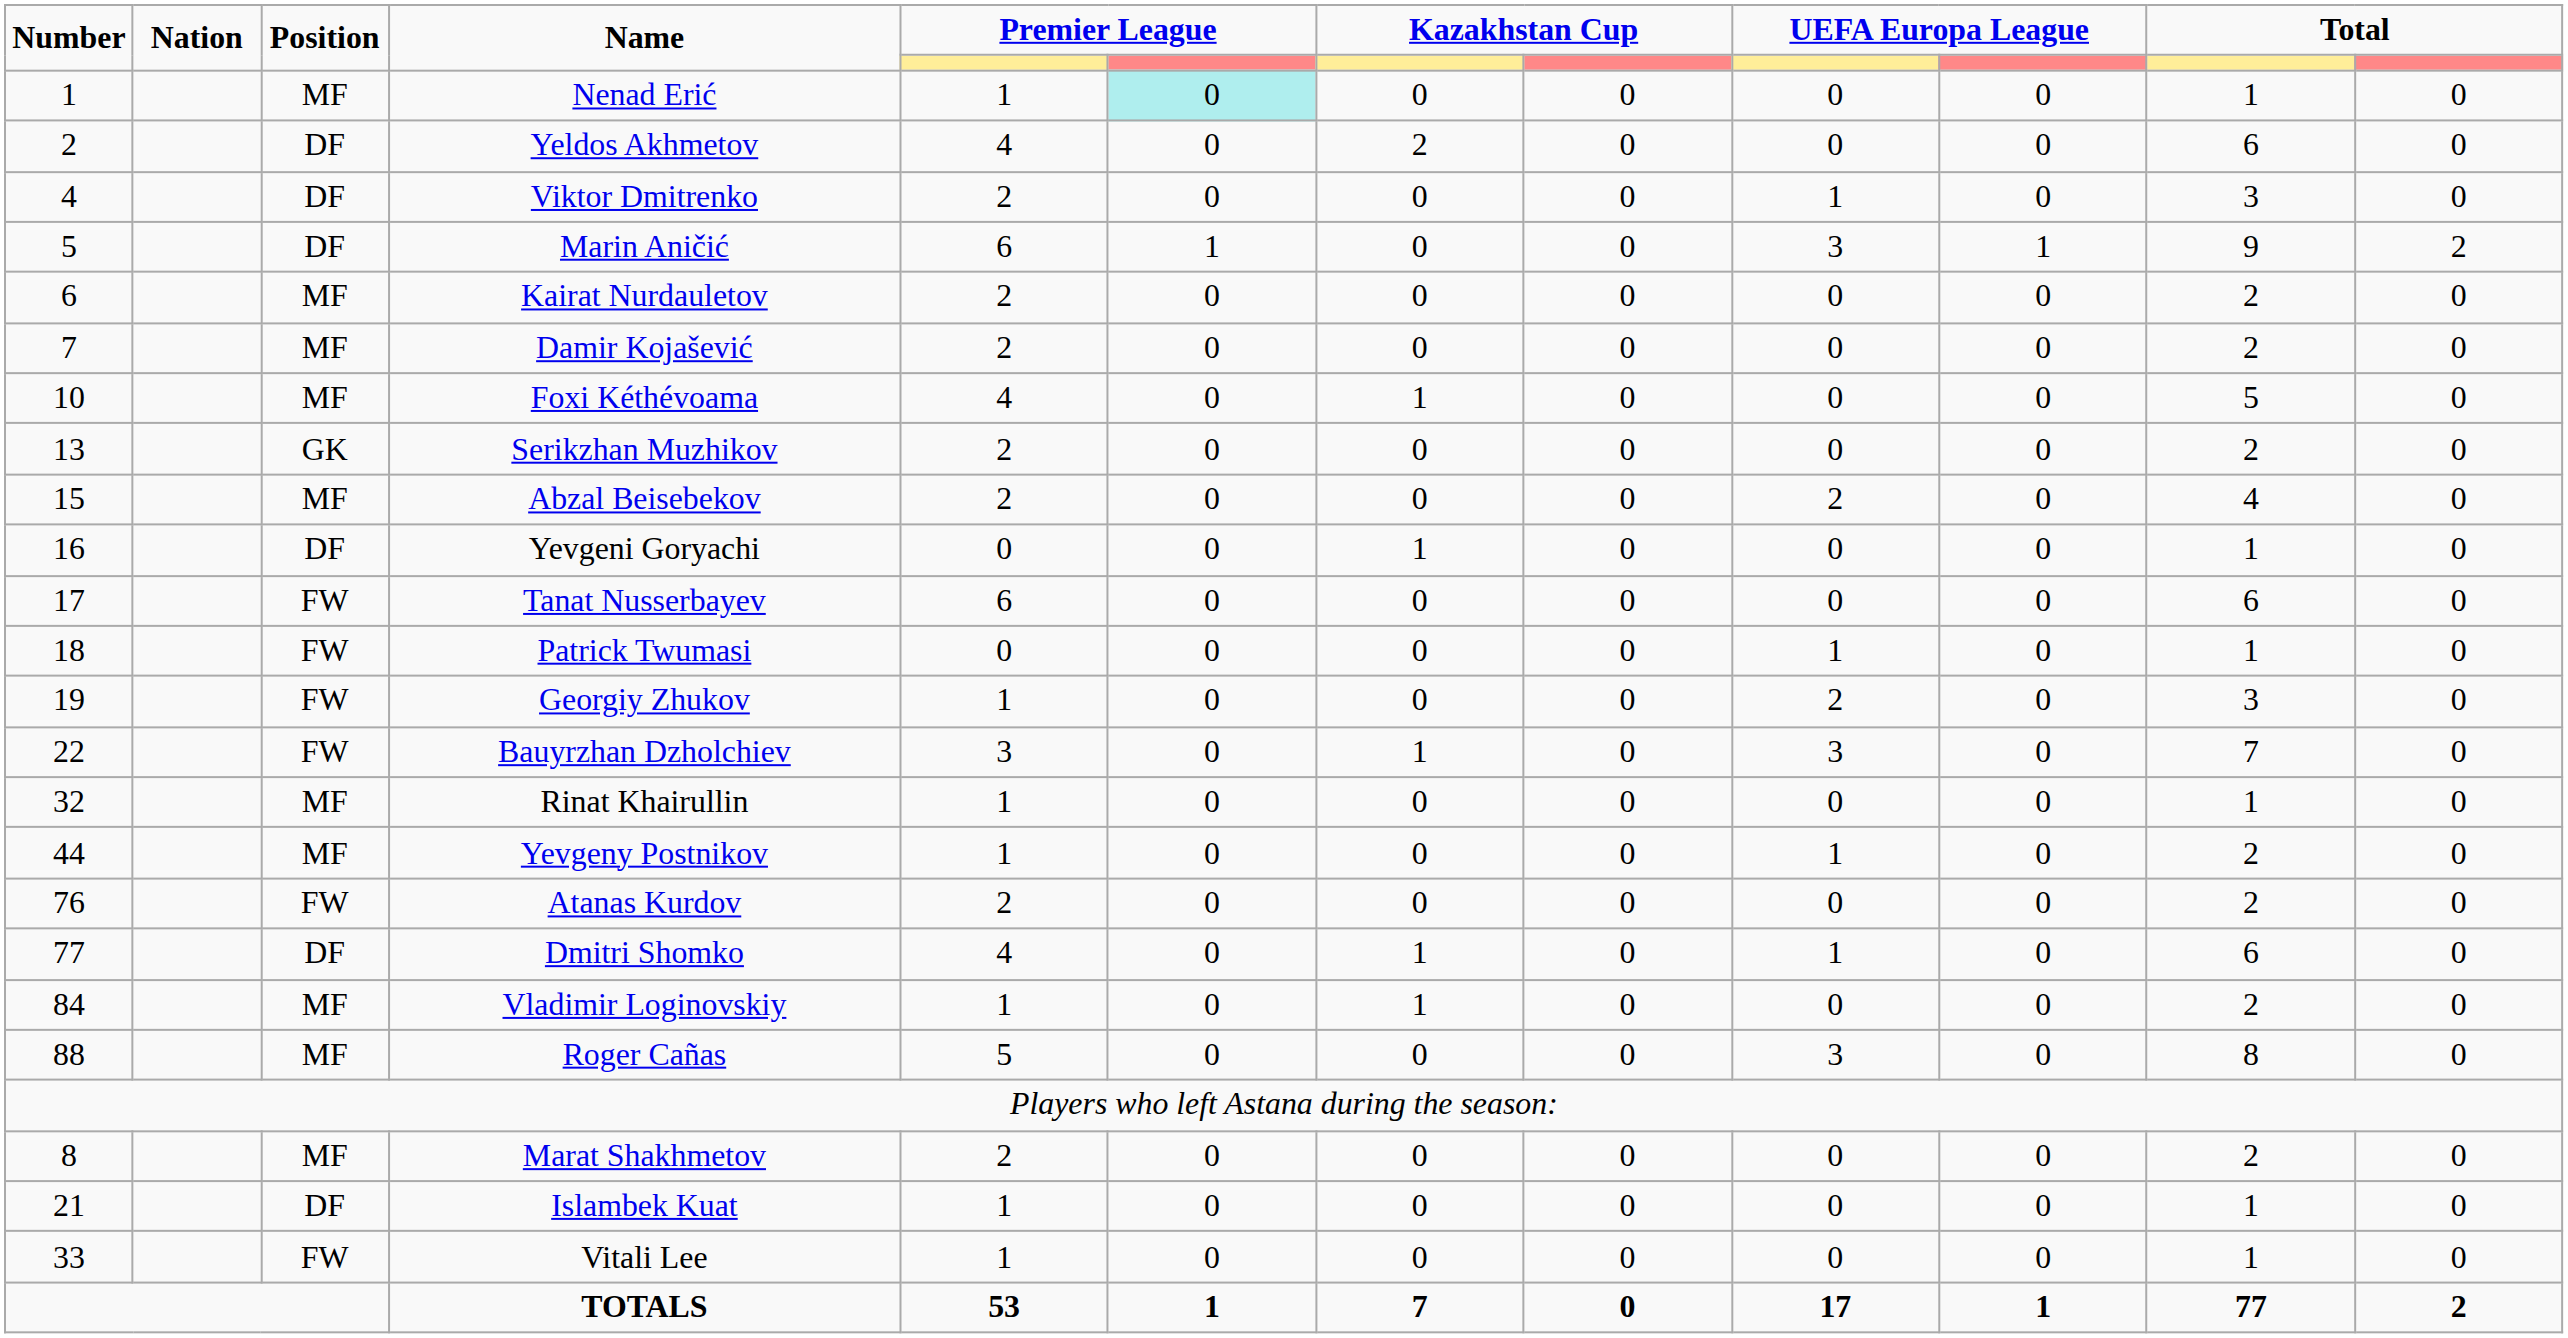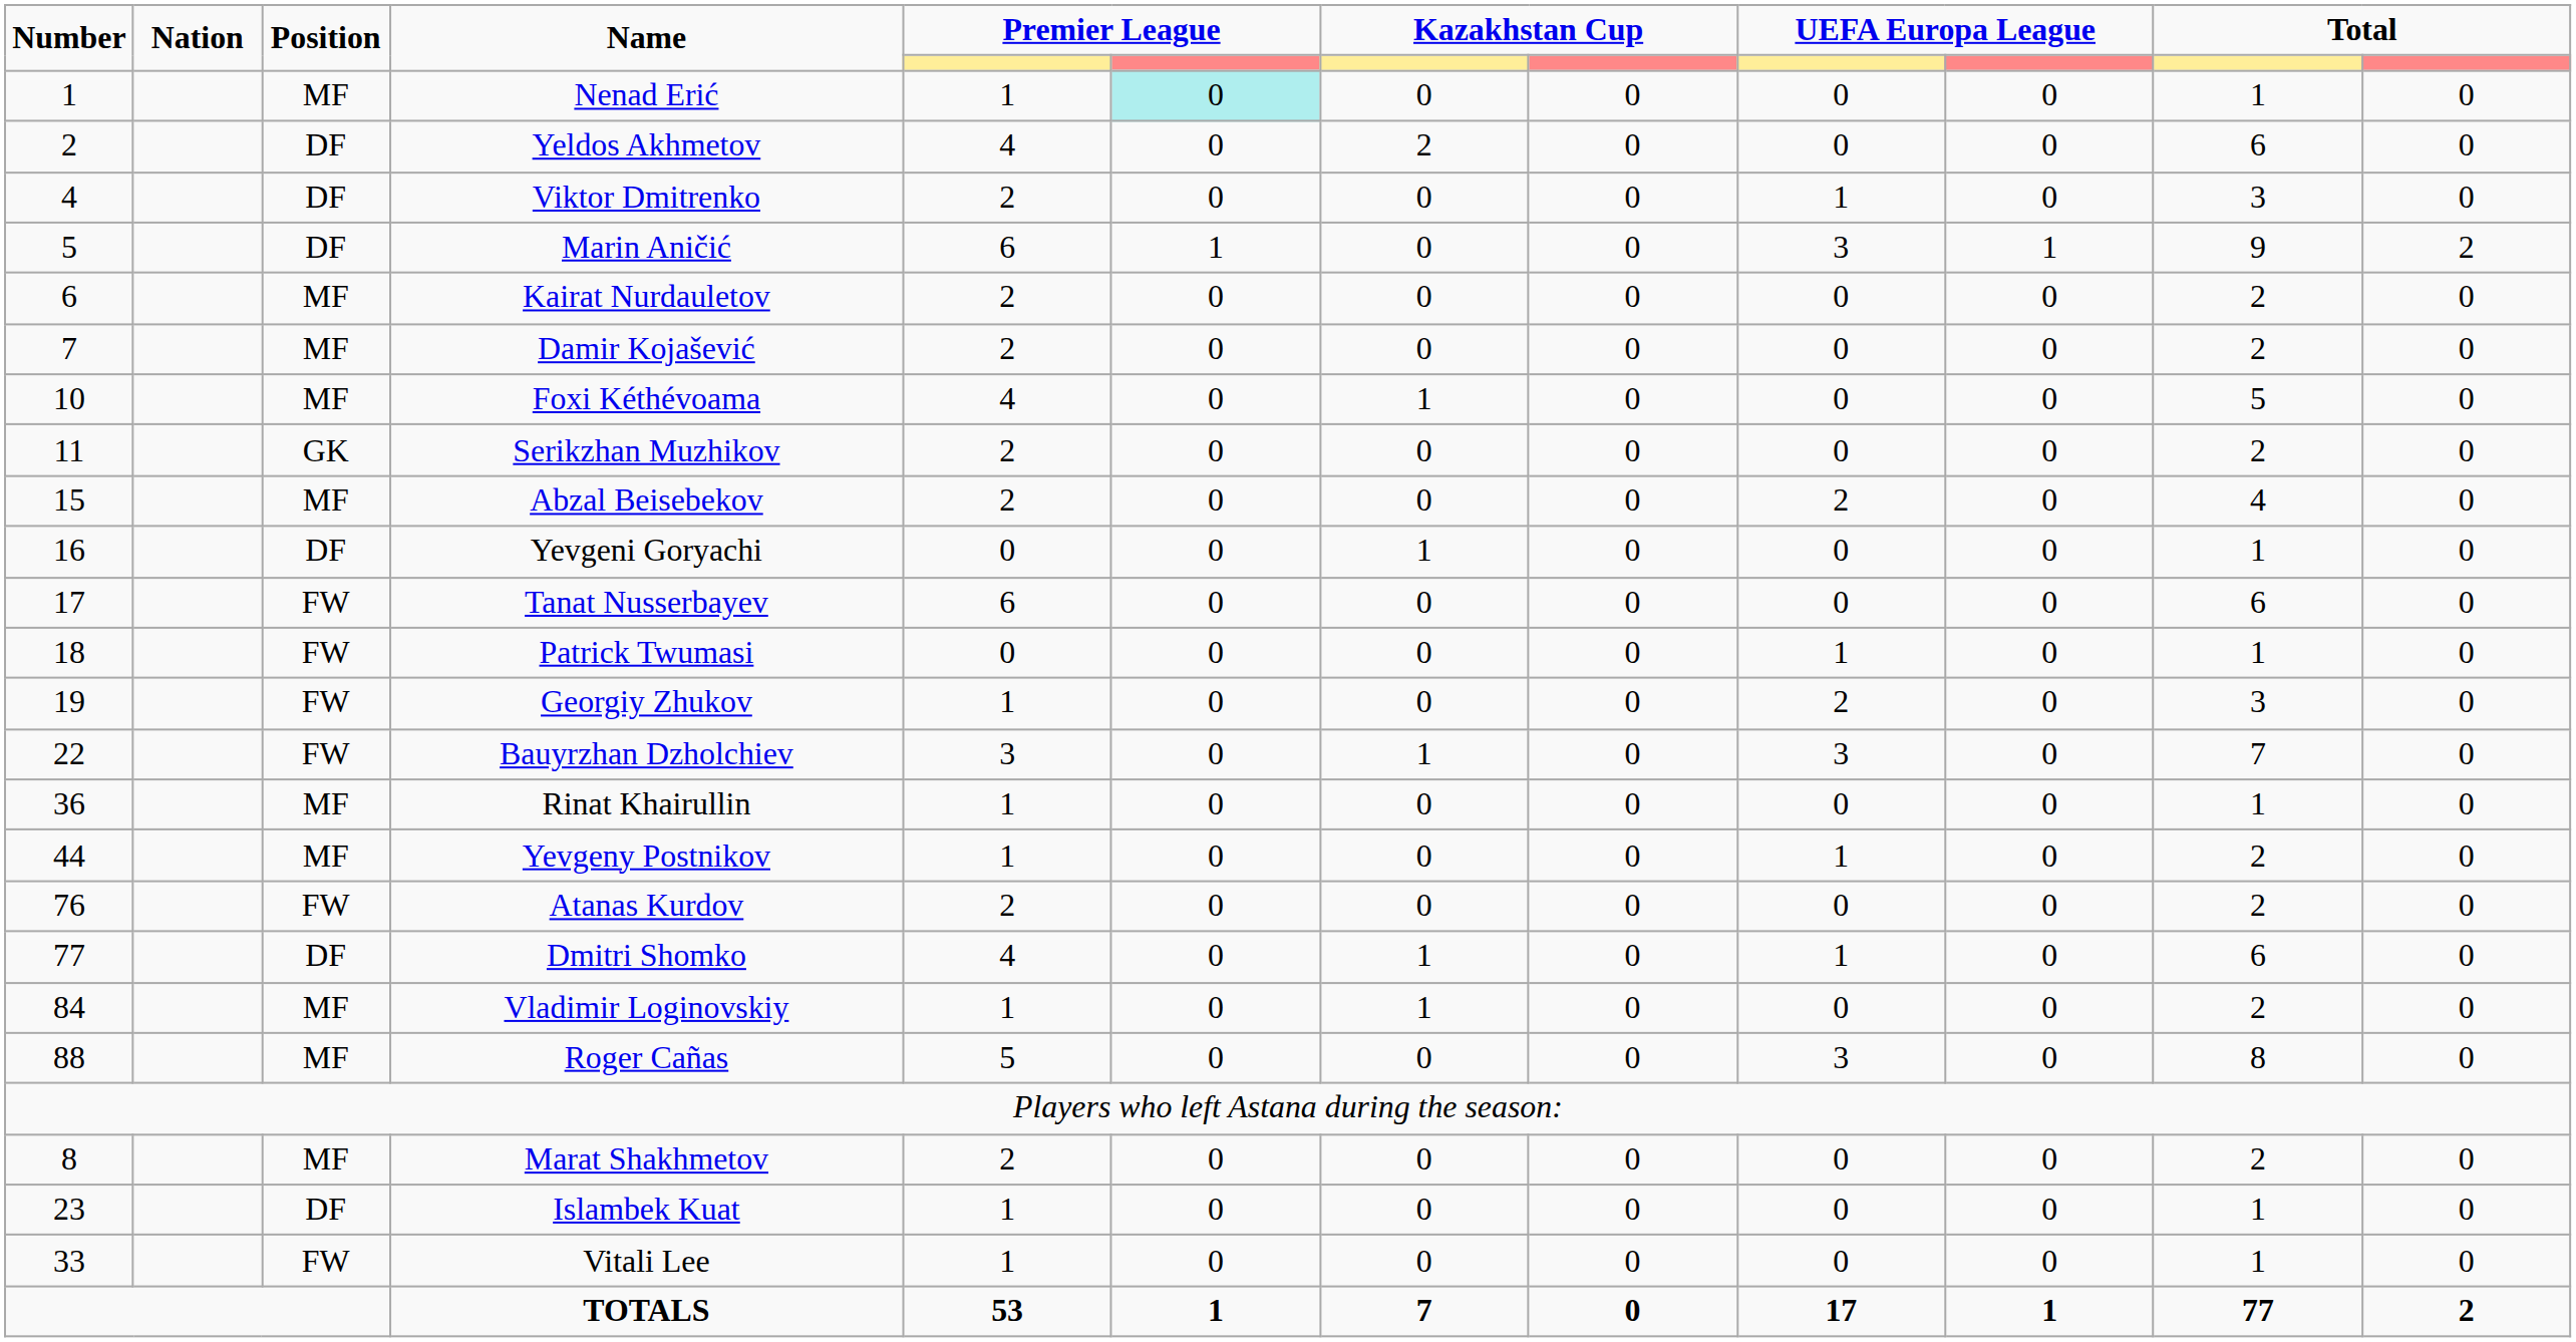 <table class="wikitable" style="text-align:center;">
 <tr>
 <td rowspan="2"  style="width:5%; text-align:center;"><strong>Number</strong></td>
 <td rowspan="2"  style="width:5%; text-align:center;"><strong>Nation</strong></td>
 <td rowspan="2"  style="width:5%; text-align:center;"><strong>Position</strong></td>
 <td rowspan="2"  style="width:20%; text-align:center;"><strong>Name</strong></td>
 <td colspan="2" style="text-align:center;"><strong><a href='#'>Premier League</a></strong></td>
 <td colspan="2" style="text-align:center;"><strong><a href='#'>Kazakhstan Cup</a></strong></td>
 <td colspan="2" style="text-align:center;"><strong><a href='#'>UEFA Europa League</a></strong></td>
 <td colspan="2" style="text-align:center;"><strong>Total</strong></td>
 </tr>
 <tr>
 <th style="width:60px; background:#fe9;"></th>
 <th style="width:60px; background:#ff8888;"></th>
 <th style="width:60px; background:#fe9;"></th>
 <th style="width:60px; background:#ff8888;"></th>
 <th style="width:60px; background:#fe9;"></th>
 <th style="width:60px; background:#ff8888;"></th>
 <th style="width:60px; background:#fe9;"></th>
 <th style="width:60px; background:#ff8888;"></th>
 </tr>
 <tr>
 <td>1</td>
 <td></td>
 <td>MF</td>
 <td><a href='#'>Nenad Erić</a></td>
 <td>1</td>
 <td style="background: paleturquoise;">0</td>
 <td>0</td>
 <td>0</td>
 <td>0</td>
 <td>0</td>
 <td>1</td>
 <td>0</td>
 </tr>
 <tr>
 <td>2</td>
 <td></td>
 <td>DF</td>
 <td><a href='#'>Yeldos Akhmetov</a></td>
 <td>4</td>
 <td>0</td>
 <td>2</td>
 <td>0</td>
 <td>0</td>
 <td>0</td>
 <td>6</td>
 <td>0</td>
 </tr>
 <tr>
 <td>4</td>
 <td></td>
 <td>DF</td>
 <td><a href='#'>Viktor Dmitrenko</a></td>
 <td>2</td>
 <td>0</td>
 <td>0</td>
 <td>0</td>
 <td>1</td>
 <td>0</td>
 <td>3</td>
 <td>0</td>
 </tr>
 <tr>
 <td>5</td>
 <td></td>
 <td>DF</td>
 <td><a href='#'>Marin Aničić</a></td>
 <td>6</td>
 <td>1</td>
 <td>0</td>
 <td>0</td>
 <td>3</td>
 <td>1</td>
 <td>9</td>
 <td>2</td>
 </tr>
 <tr>
 <td>6</td>
 <td></td>
 <td>MF</td>
 <td><a href='#'>Kairat Nurdauletov</a></td>
 <td>2</td>
 <td>0</td>
 <td>0</td>
 <td>0</td>
 <td>0</td>
 <td>0</td>
 <td>2</td>
 <td>0</td>
 </tr>
 <tr>
 <td>7</td>
 <td></td>
 <td>MF</td>
 <td><a href='#'>Damir Kojašević</a></td>
 <td>2</td>
 <td>0</td>
 <td>0</td>
 <td>0</td>
 <td>0</td>
 <td>0</td>
 <td>2</td>
 <td>0</td>
 </tr>
 <tr>
 <td>10</td>
 <td></td>
 <td>MF</td>
 <td><a href='#'>Foxi Kéthévoama</a></td>
 <td>4</td>
 <td>0</td>
 <td>1</td>
 <td>0</td>
 <td>0</td>
 <td>0</td>
 <td>5</td>
 <td>0</td>
 </tr>
 <tr>
-<td>13</td>
+<td>11</td>
 <td></td>
 <td>GK</td>
 <td><a href='#'>Serikzhan Muzhikov</a></td>
 <td>2</td>
 <td>0</td>
 <td>0</td>
 <td>0</td>
 <td>0</td>
 <td>0</td>
 <td>2</td>
 <td>0</td>
 </tr>
 <tr>
 <td>15</td>
 <td></td>
 <td>MF</td>
 <td><a href='#'>Abzal Beisebekov</a></td>
 <td>2</td>
 <td>0</td>
 <td>0</td>
 <td>0</td>
 <td>2</td>
 <td>0</td>
 <td>4</td>
 <td>0</td>
 </tr>
 <tr>
 <td>16</td>
 <td></td>
 <td>DF</td>
 <td>Yevgeni Goryachi</td>
 <td>0</td>
 <td>0</td>
 <td>1</td>
 <td>0</td>
 <td>0</td>
 <td>0</td>
 <td>1</td>
 <td>0</td>
 </tr>
 <tr>
 <td>17</td>
 <td></td>
 <td>FW</td>
 <td><a href='#'>Tanat Nusserbayev</a></td>
 <td>6</td>
 <td>0</td>
 <td>0</td>
 <td>0</td>
 <td>0</td>
 <td>0</td>
 <td>6</td>
 <td>0</td>
 </tr>
 <tr>
 <td>18</td>
 <td></td>
 <td>FW</td>
 <td><a href='#'>Patrick Twumasi</a></td>
 <td>0</td>
 <td>0</td>
 <td>0</td>
 <td>0</td>
 <td>1</td>
 <td>0</td>
 <td>1</td>
 <td>0</td>
 </tr>
 <tr>
 <td>19</td>
 <td></td>
 <td>FW</td>
 <td><a href='#'>Georgiy Zhukov</a></td>
 <td>1</td>
 <td>0</td>
 <td>0</td>
 <td>0</td>
 <td>2</td>
 <td>0</td>
 <td>3</td>
 <td>0</td>
 </tr>
 <tr>
 <td>22</td>
 <td></td>
 <td>FW</td>
 <td><a href='#'>Bauyrzhan Dzholchiev</a></td>
 <td>3</td>
 <td>0</td>
 <td>1</td>
 <td>0</td>
 <td>3</td>
 <td>0</td>
 <td>7</td>
 <td>0</td>
 </tr>
 <tr>
-<td>32</td>
+<td>36</td>
 <td></td>
 <td>MF</td>
 <td>Rinat Khairullin</td>
 <td>1</td>
 <td>0</td>
 <td>0</td>
 <td>0</td>
 <td>0</td>
 <td>0</td>
 <td>1</td>
 <td>0</td>
 </tr>
 <tr>
 <td>44</td>
 <td></td>
 <td>MF</td>
 <td><a href='#'>Yevgeny Postnikov</a></td>
 <td>1</td>
 <td>0</td>
 <td>0</td>
 <td>0</td>
 <td>1</td>
 <td>0</td>
 <td>2</td>
 <td>0</td>
 </tr>
 <tr>
 <td>76</td>
 <td></td>
 <td>FW</td>
 <td><a href='#'>Atanas Kurdov</a></td>
 <td>2</td>
 <td>0</td>
 <td>0</td>
 <td>0</td>
 <td>0</td>
 <td>0</td>
 <td>2</td>
 <td>0</td>
 </tr>
 <tr>
 <td>77</td>
 <td></td>
 <td>DF</td>
 <td><a href='#'>Dmitri Shomko</a></td>
 <td>4</td>
 <td>0</td>
 <td>1</td>
 <td>0</td>
 <td>1</td>
 <td>0</td>
 <td>6</td>
 <td>0</td>
 </tr>
 <tr>
 <td>84</td>
 <td></td>
 <td>MF</td>
 <td><a href='#'>Vladimir Loginovskiy</a></td>
 <td>1</td>
 <td>0</td>
 <td>1</td>
 <td>0</td>
 <td>0</td>
 <td>0</td>
 <td>2</td>
 <td>0</td>
 </tr>
 <tr>
 <td>88</td>
 <td></td>
 <td>MF</td>
 <td><a href='#'>Roger Cañas</a></td>
 <td>5</td>
 <td>0</td>
 <td>0</td>
 <td>0</td>
 <td>3</td>
 <td>0</td>
 <td>8</td>
 <td>0</td>
 </tr>
 <tr>
 <td colspan="14"><em>Players who left Astana during the season:</em></td>
 </tr>
 <tr>
 <td>8</td>
 <td></td>
 <td>MF</td>
 <td><a href='#'>Marat Shakhmetov</a></td>
 <td>2</td>
 <td>0</td>
 <td>0</td>
 <td>0</td>
 <td>0</td>
 <td>0</td>
 <td>2</td>
 <td>0</td>
 </tr>
 <tr>
-<td>21</td>
+<td>23</td>
 <td></td>
 <td>DF</td>
 <td><a href='#'>Islambek Kuat</a></td>
 <td>1</td>
 <td>0</td>
 <td>0</td>
 <td>0</td>
 <td>0</td>
 <td>0</td>
 <td>1</td>
 <td>0</td>
 </tr>
 <tr>
 <td>33</td>
 <td></td>
 <td>FW</td>
 <td>Vitali Lee</td>
 <td>1</td>
 <td>0</td>
 <td>0</td>
 <td>0</td>
 <td>0</td>
 <td>0</td>
 <td>1</td>
 <td>0</td>
 </tr>
 <tr>
 <td colspan="3"></td>
 <td><strong>TOTALS</strong></td>
 <td><strong>53</strong></td>
 <td><strong>1</strong></td>
 <td><strong>7</strong></td>
 <td><strong>0</strong></td>
 <td><strong>17</strong></td>
 <td><strong>1</strong></td>
 <td><strong>77</strong></td>
 <td><strong>2</strong></td>
 </tr>
 </table>
